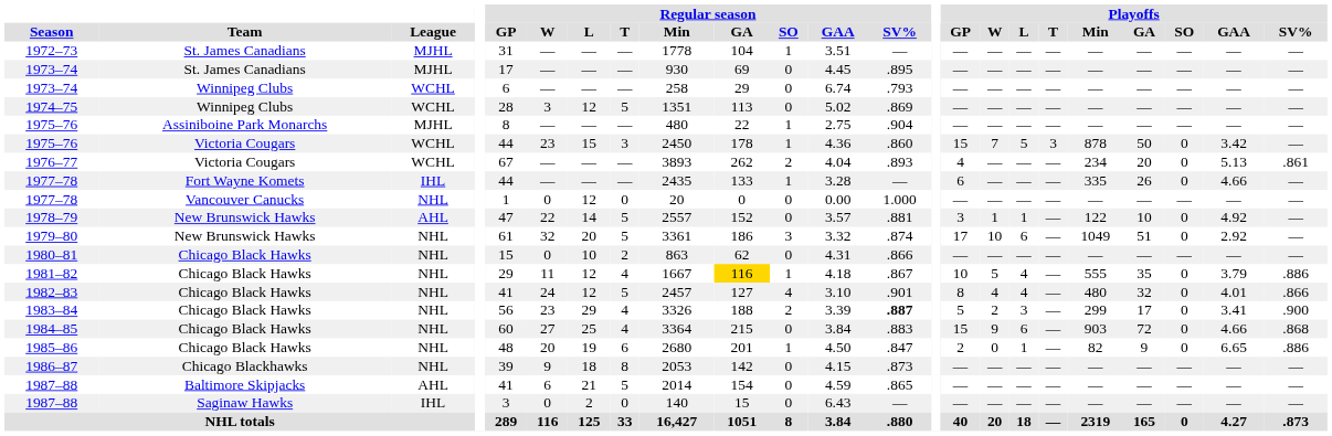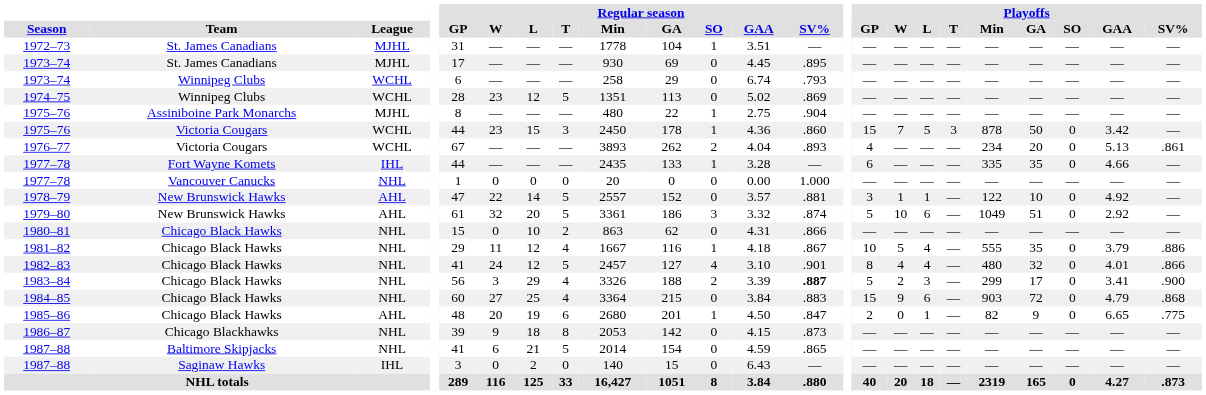 <table border="0" cellpadding="1" cellspacing="0" style="width:90%; text-align:center;">
 <tr style="background:#e0e0e0;">
 <th colspan="3" style="background:#fff;"> </th>
 <th rowspan="99" style="background:#fff;"> </th>
 <th colspan="9"><a href='#'>Regular season</a></th>
 <th rowspan="99" style="background:#fff;"> </th>
 <th colspan="9"><a href='#'>Playoffs</a></th>
 </tr>
 <tr style="background:#e0e0e0;">
 <th><a href='#'>Season</a></th>
 <th>Team</th>
 <th>League</th>
 <th>GP</th>
 <th>W</th>
 <th>L</th>
 <th>T</th>
 <th>Min</th>
 <th>GA</th>
 <th><a href='#'>SO</a></th>
 <th><a href='#'>GAA</a></th>
 <th><a href='#'>SV%</a></th>
 <th>GP</th>
 <th>W</th>
 <th>L</th>
 <th>T</th>
 <th>Min</th>
 <th>GA</th>
 <th>SO</th>
 <th>GAA</th>
 <th>SV%</th>
 </tr>
 <tr>
 <td><a href='#'>1972–73</a></td>
 <td><a href='#'>St. James Canadians</a></td>
 <td><a href='#'>MJHL</a></td>
 <td>31</td>
 <td>—</td>
 <td>—</td>
 <td>—</td>
 <td>1778</td>
 <td>104</td>
 <td>1</td>
 <td>3.51</td>
 <td>—</td>
 <td>—</td>
 <td>—</td>
 <td>—</td>
 <td>—</td>
 <td>—</td>
 <td>—</td>
 <td>—</td>
 <td>—</td>
 <td>—</td>
 </tr>
 <tr style="background:#f0f0f0;">
 <td><a href='#'>1973–74</a></td>
 <td>St. James Canadians</td>
 <td>MJHL</td>
 <td>17</td>
 <td>—</td>
 <td>—</td>
 <td>—</td>
 <td>930</td>
 <td>69</td>
 <td>0</td>
 <td>4.45</td>
 <td>.895</td>
 <td>—</td>
 <td>—</td>
 <td>—</td>
 <td>—</td>
 <td>—</td>
 <td>—</td>
 <td>—</td>
 <td>—</td>
 <td>—</td>
 </tr>
 <tr>
 <td><a href='#'>1973–74</a></td>
 <td><a href='#'>Winnipeg Clubs</a></td>
 <td><a href='#'>WCHL</a></td>
 <td>6</td>
 <td>—</td>
 <td>—</td>
 <td>—</td>
 <td>258</td>
 <td>29</td>
 <td>0</td>
 <td>6.74</td>
 <td>.793</td>
 <td>—</td>
 <td>—</td>
 <td>—</td>
 <td>—</td>
 <td>—</td>
 <td>—</td>
 <td>—</td>
 <td>—</td>
 <td>—</td>
 </tr>
 <tr style="background:#f0f0f0;">
 <td><a href='#'>1974–75</a></td>
 <td>Winnipeg Clubs</td>
 <td>WCHL</td>
 <td>28</td>
-<td>3</td>
+<td>23</td>
 <td>12</td>
 <td>5</td>
 <td>1351</td>
 <td>113</td>
 <td>0</td>
 <td>5.02</td>
 <td>.869</td>
 <td>—</td>
 <td>—</td>
 <td>—</td>
 <td>—</td>
 <td>—</td>
 <td>—</td>
 <td>—</td>
 <td>—</td>
 <td>—</td>
 </tr>
 <tr>
 <td><a href='#'>1975–76</a></td>
 <td><a href='#'>Assiniboine Park Monarchs</a></td>
 <td>MJHL</td>
 <td>8</td>
 <td>—</td>
 <td>—</td>
 <td>—</td>
 <td>480</td>
 <td>22</td>
 <td>1</td>
 <td>2.75</td>
 <td>.904</td>
 <td>—</td>
 <td>—</td>
 <td>—</td>
 <td>—</td>
 <td>—</td>
 <td>—</td>
 <td>—</td>
 <td>—</td>
 <td>—</td>
 </tr>
 <tr style="background:#f0f0f0;">
 <td><a href='#'>1975–76</a></td>
 <td><a href='#'>Victoria Cougars</a></td>
 <td>WCHL</td>
 <td>44</td>
 <td>23</td>
 <td>15</td>
 <td>3</td>
 <td>2450</td>
 <td>178</td>
 <td>1</td>
 <td>4.36</td>
 <td>.860</td>
 <td>15</td>
 <td>7</td>
 <td>5</td>
 <td>3</td>
 <td>878</td>
 <td>50</td>
 <td>0</td>
 <td>3.42</td>
 <td>—</td>
 </tr>
 <tr>
 <td><a href='#'>1976–77</a></td>
 <td>Victoria Cougars</td>
 <td>WCHL</td>
 <td>67</td>
 <td>—</td>
 <td>—</td>
 <td>—</td>
 <td>3893</td>
 <td>262</td>
 <td>2</td>
 <td>4.04</td>
 <td>.893</td>
 <td>4</td>
 <td>—</td>
 <td>—</td>
 <td>—</td>
 <td>234</td>
 <td>20</td>
 <td>0</td>
 <td>5.13</td>
 <td>.861</td>
 </tr>
 <tr style="background:#f0f0f0;">
 <td><a href='#'>1977–78</a></td>
 <td><a href='#'>Fort Wayne Komets</a></td>
 <td><a href='#'>IHL</a></td>
 <td>44</td>
 <td>—</td>
 <td>—</td>
 <td>—</td>
 <td>2435</td>
 <td>133</td>
 <td>1</td>
 <td>3.28</td>
 <td>—</td>
 <td>6</td>
 <td>—</td>
 <td>—</td>
 <td>—</td>
 <td>335</td>
-<td>26</td>
+<td>35</td>
 <td>0</td>
 <td>4.66</td>
 <td>—</td>
 </tr>
 <tr>
 <td><a href='#'>1977–78</a></td>
 <td><a href='#'>Vancouver Canucks</a></td>
 <td><a href='#'>NHL</a></td>
 <td>1</td>
 <td>0</td>
-<td>12</td>
+<td>0</td>
 <td>0</td>
 <td>20</td>
 <td>0</td>
 <td>0</td>
 <td>0.00</td>
 <td>1.000</td>
 <td>—</td>
 <td>—</td>
 <td>—</td>
 <td>—</td>
 <td>—</td>
 <td>—</td>
 <td>—</td>
 <td>—</td>
 <td>—</td>
 </tr>
 <tr style="background:#f0f0f0;">
 <td><a href='#'>1978–79</a></td>
 <td><a href='#'>New Brunswick Hawks</a></td>
 <td><a href='#'>AHL</a></td>
 <td>47</td>
 <td>22</td>
 <td>14</td>
 <td>5</td>
 <td>2557</td>
 <td>152</td>
 <td>0</td>
 <td>3.57</td>
 <td>.881</td>
 <td>3</td>
 <td>1</td>
 <td>1</td>
 <td>—</td>
 <td>122</td>
 <td>10</td>
 <td>0</td>
 <td>4.92</td>
 <td>—</td>
 </tr>
 <tr>
 <td><a href='#'>1979–80</a></td>
 <td>New Brunswick Hawks</td>
-<td>NHL</td>
+<td>AHL</td>
 <td>61</td>
 <td>32</td>
 <td>20</td>
 <td>5</td>
 <td>3361</td>
 <td>186</td>
 <td>3</td>
 <td>3.32</td>
 <td>.874</td>
-<td>17</td>
+<td>5</td>
 <td>10</td>
 <td>6</td>
 <td>—</td>
 <td>1049</td>
 <td>51</td>
 <td>0</td>
 <td>2.92</td>
 <td>—</td>
 </tr>
 <tr style="background:#f0f0f0;">
 <td><a href='#'>1980–81</a></td>
 <td><a href='#'>Chicago Black Hawks</a></td>
 <td>NHL</td>
 <td>15</td>
 <td>0</td>
 <td>10</td>
 <td>2</td>
 <td>863</td>
 <td>62</td>
 <td>0</td>
 <td>4.31</td>
 <td>.866</td>
 <td>—</td>
 <td>—</td>
 <td>—</td>
 <td>—</td>
 <td>—</td>
 <td>—</td>
 <td>—</td>
 <td>—</td>
 <td>—</td>
 </tr>
 <tr>
 <td><a href='#'>1981–82</a></td>
 <td>Chicago Black Hawks</td>
 <td>NHL</td>
 <td>29</td>
 <td>11</td>
 <td>12</td>
 <td>4</td>
 <td>1667</td>
-<td style="background: gold;">116</td>
+<td>116</td>
 <td>1</td>
 <td>4.18</td>
 <td>.867</td>
 <td>10</td>
 <td>5</td>
 <td>4</td>
 <td>—</td>
 <td>555</td>
 <td>35</td>
 <td>0</td>
 <td>3.79</td>
 <td>.886</td>
 </tr>
 <tr style="background:#f0f0f0;">
 <td><a href='#'>1982–83</a></td>
 <td>Chicago Black Hawks</td>
 <td>NHL</td>
 <td>41</td>
 <td>24</td>
 <td>12</td>
 <td>5</td>
 <td>2457</td>
 <td>127</td>
 <td>4</td>
 <td>3.10</td>
 <td>.901</td>
 <td>8</td>
 <td>4</td>
 <td>4</td>
 <td>—</td>
 <td>480</td>
 <td>32</td>
 <td>0</td>
 <td>4.01</td>
 <td>.866</td>
 </tr>
 <tr>
 <td><a href='#'>1983–84</a></td>
 <td>Chicago Black Hawks</td>
 <td>NHL</td>
 <td>56</td>
-<td>23</td>
+<td>3</td>
 <td>29</td>
 <td>4</td>
 <td>3326</td>
 <td>188</td>
 <td>2</td>
 <td>3.39</td>
 <td><strong>.887</strong></td>
 <td>5</td>
 <td>2</td>
 <td>3</td>
 <td>—</td>
 <td>299</td>
 <td>17</td>
 <td>0</td>
 <td>3.41</td>
 <td>.900</td>
 </tr>
 <tr style="background:#f0f0f0;">
 <td><a href='#'>1984–85</a></td>
 <td>Chicago Black Hawks</td>
 <td>NHL</td>
 <td>60</td>
 <td>27</td>
 <td>25</td>
 <td>4</td>
 <td>3364</td>
 <td>215</td>
 <td>0</td>
 <td>3.84</td>
 <td>.883</td>
 <td>15</td>
 <td>9</td>
 <td>6</td>
 <td>—</td>
 <td>903</td>
 <td>72</td>
 <td>0</td>
-<td>4.66</td>
+<td>4.79</td>
 <td>.868</td>
 </tr>
 <tr>
 <td><a href='#'>1985–86</a></td>
 <td>Chicago Black Hawks</td>
-<td>NHL</td>
+<td>AHL</td>
 <td>48</td>
 <td>20</td>
 <td>19</td>
 <td>6</td>
 <td>2680</td>
 <td>201</td>
 <td>1</td>
 <td>4.50</td>
 <td>.847</td>
 <td>2</td>
 <td>0</td>
 <td>1</td>
 <td>—</td>
 <td>82</td>
 <td>9</td>
 <td>0</td>
 <td>6.65</td>
-<td>.886</td>
+<td>.775</td>
 </tr>
 <tr style="background:#f0f0f0;">
 <td><a href='#'>1986–87</a></td>
 <td>Chicago Blackhawks</td>
 <td>NHL</td>
 <td>39</td>
 <td>9</td>
 <td>18</td>
 <td>8</td>
 <td>2053</td>
 <td>142</td>
 <td>0</td>
 <td>4.15</td>
 <td>.873</td>
 <td>—</td>
 <td>—</td>
 <td>—</td>
 <td>—</td>
 <td>—</td>
 <td>—</td>
 <td>—</td>
 <td>—</td>
 <td>—</td>
 </tr>
 <tr>
 <td><a href='#'>1987–88</a></td>
 <td><a href='#'>Baltimore Skipjacks</a></td>
-<td>AHL</td>
+<td>NHL</td>
 <td>41</td>
 <td>6</td>
 <td>21</td>
 <td>5</td>
 <td>2014</td>
 <td>154</td>
 <td>0</td>
 <td>4.59</td>
 <td>.865</td>
 <td>—</td>
 <td>—</td>
 <td>—</td>
 <td>—</td>
 <td>—</td>
 <td>—</td>
 <td>—</td>
 <td>—</td>
 <td>—</td>
 </tr>
 <tr style="background:#f0f0f0;">
 <td><a href='#'>1987–88</a></td>
 <td><a href='#'>Saginaw Hawks</a></td>
 <td>IHL</td>
 <td>3</td>
 <td>0</td>
 <td>2</td>
 <td>0</td>
 <td>140</td>
 <td>15</td>
 <td>0</td>
 <td>6.43</td>
 <td>—</td>
 <td>—</td>
 <td>—</td>
 <td>—</td>
 <td>—</td>
 <td>—</td>
 <td>—</td>
 <td>—</td>
 <td>—</td>
 <td>—</td>
 </tr>
 <tr style="background:#e0e0e0;">
 <th colspan="3">NHL totals</th>
 <th>289</th>
 <th>116</th>
 <th>125</th>
 <th>33</th>
 <th>16,427</th>
 <th>1051</th>
 <th>8</th>
 <th>3.84</th>
 <th>.880</th>
 <th>40</th>
 <th>20</th>
 <th>18</th>
 <th>—</th>
 <th>2319</th>
 <th>165</th>
 <th>0</th>
 <th>4.27</th>
 <th>.873</th>
 </tr>
 </table>
